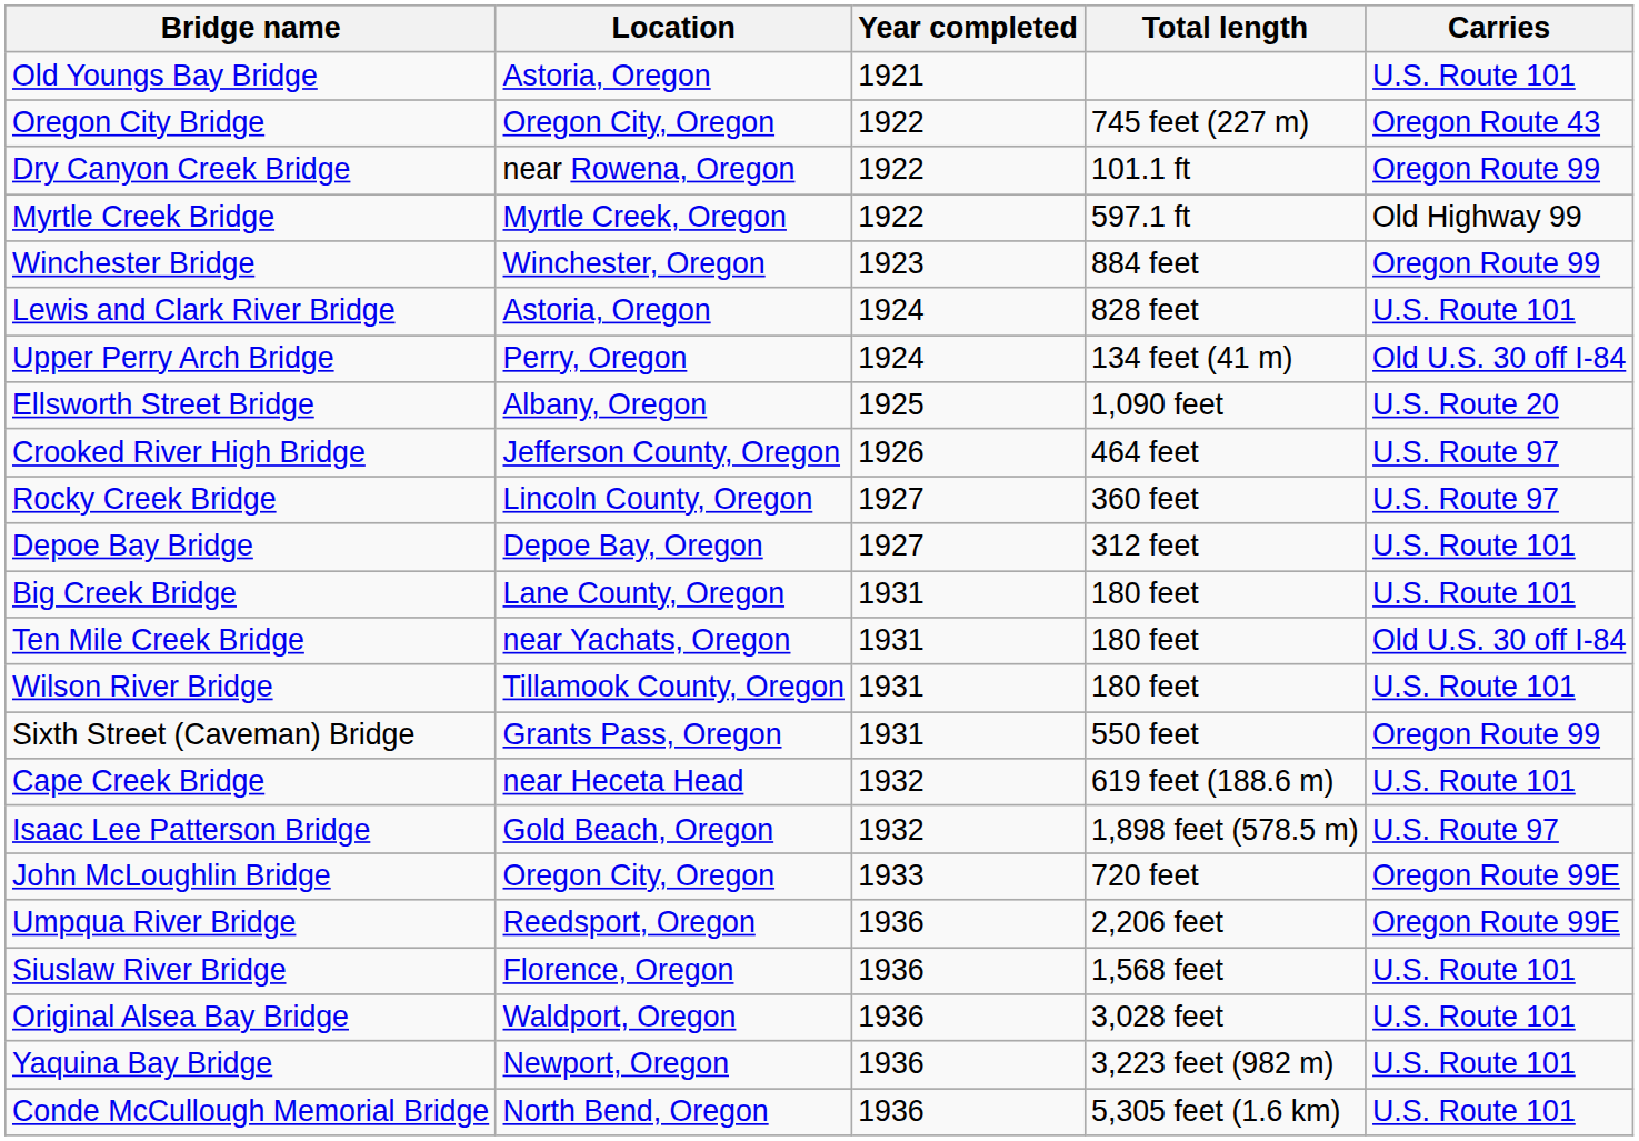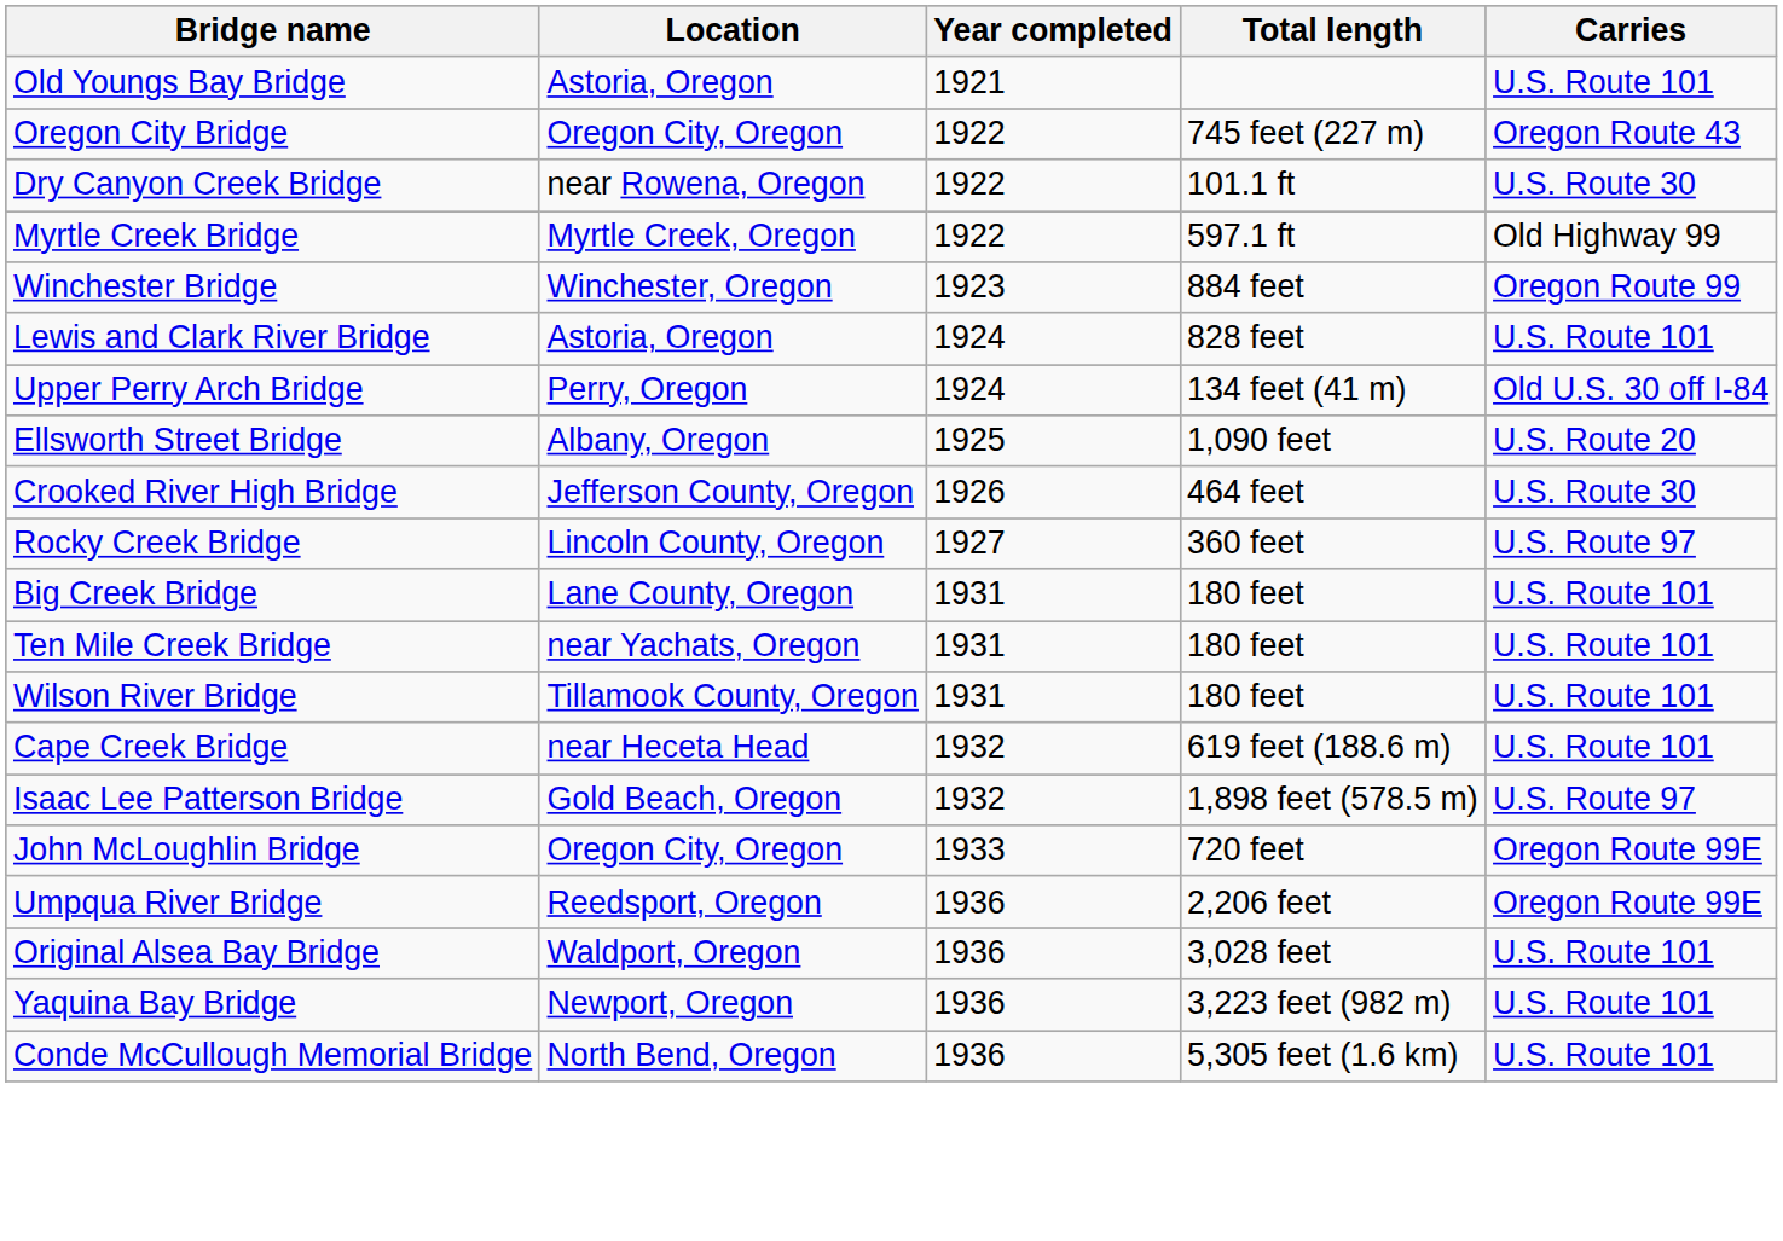 <table class="wikitable sortable">
 <tr>
 <th>Bridge name</th>
 <th>Location</th>
 <th>Year completed</th>
 <th>Total length</th>
 <th>Carries</th>
 </tr>
 <tr>
 <td><a href='#'>Old Youngs Bay Bridge</a></td>
 <td><a href='#'>Astoria, Oregon</a></td>
 <td>1921</td>
 <td></td>
 <td><a href='#'>U.S. Route 101</a></td>
 </tr>
 <tr>
 <td><a href='#'>Oregon City Bridge</a></td>
 <td><a href='#'>Oregon City, Oregon</a></td>
 <td>1922</td>
 <td>745 feet (227 m)</td>
 <td><a href='#'>Oregon Route 43</a></td>
 </tr>
 <tr>
 <td><a href='#'>Dry Canyon Creek Bridge</a></td>
 <td>near <a href='#'>Rowena, Oregon</a></td>
 <td>1922</td>
 <td>101.1 ft</td>
-<td><a href='#'>Oregon Route 99</a></td>
+<td><a href='#'>U.S. Route 30</a></td>
 </tr>
 <tr>
 <td><a href='#'>Myrtle Creek Bridge</a></td>
 <td><a href='#'>Myrtle Creek, Oregon</a></td>
 <td>1922</td>
 <td>597.1 ft</td>
 <td>Old Highway 99</td>
 </tr>
 <tr>
 <td><a href='#'>Winchester Bridge</a></td>
 <td><a href='#'>Winchester, Oregon</a></td>
 <td>1923</td>
 <td>884 feet</td>
 <td><a href='#'>Oregon Route 99</a></td>
 </tr>
 <tr>
 <td><a href='#'>Lewis and Clark River Bridge</a></td>
 <td><a href='#'>Astoria, Oregon</a></td>
 <td>1924</td>
 <td>828 feet</td>
 <td><a href='#'>U.S. Route 101</a></td>
 </tr>
 <tr>
 <td><a href='#'>Upper Perry Arch Bridge</a></td>
 <td><a href='#'>Perry, Oregon</a></td>
 <td>1924</td>
 <td>134 feet (41 m)</td>
 <td><a href='#'>Old U.S. 30 off I-84</a></td>
 </tr>
 <tr>
 <td><a href='#'>Ellsworth Street Bridge</a></td>
 <td><a href='#'>Albany, Oregon</a></td>
 <td>1925</td>
 <td>1,090 feet</td>
 <td><a href='#'>U.S. Route 20</a></td>
 </tr>
 <tr>
 <td><a href='#'>Crooked River High Bridge</a></td>
 <td><a href='#'>Jefferson County, Oregon</a></td>
 <td>1926</td>
 <td>464 feet</td>
-<td><a href='#'>U.S. Route 97</a></td>
+<td><a href='#'>U.S. Route 30</a></td>
 </tr>
 <tr>
 <td><a href='#'>Rocky Creek Bridge</a></td>
 <td><a href='#'>Lincoln County, Oregon</a></td>
 <td>1927</td>
 <td>360 feet</td>
 <td><a href='#'>U.S. Route 97</a></td>
-</tr>
-<tr>
-<td><a href='#'>Depoe Bay Bridge</a></td>
-<td><a href='#'>Depoe Bay, Oregon</a></td>
-<td>1927</td>
-<td>312 feet</td>
-<td><a href='#'>U.S. Route 101</a></td>
 </tr>
 <tr>
 <td><a href='#'>Big Creek Bridge</a></td>
 <td><a href='#'>Lane County, Oregon</a></td>
 <td>1931</td>
 <td>180 feet</td>
 <td><a href='#'>U.S. Route 101</a></td>
 </tr>
 <tr>
 <td><a href='#'>Ten Mile Creek Bridge</a></td>
 <td><a href='#'>near Yachats, Oregon</a></td>
 <td>1931</td>
 <td>180 feet</td>
-<td><a href='#'>Old U.S. 30 off I-84</a></td>
+<td><a href='#'>U.S. Route 101</a></td>
 </tr>
 <tr>
 <td><a href='#'>Wilson River Bridge</a></td>
 <td><a href='#'>Tillamook County, Oregon</a></td>
 <td>1931</td>
 <td>180 feet</td>
 <td><a href='#'>U.S. Route 101</a></td>
-</tr>
-<tr>
-<td>Sixth Street (Caveman) Bridge</td>
-<td><a href='#'>Grants Pass, Oregon</a></td>
-<td>1931</td>
-<td>550 feet</td>
-<td><a href='#'>Oregon Route 99</a></td>
 </tr>
 <tr>
 <td><a href='#'>Cape Creek Bridge</a></td>
 <td><a href='#'>near Heceta Head</a></td>
 <td>1932</td>
 <td>619 feet (188.6 m)</td>
 <td><a href='#'>U.S. Route 101</a></td>
 </tr>
 <tr>
 <td><a href='#'>Isaac Lee Patterson Bridge</a></td>
 <td><a href='#'>Gold Beach, Oregon</a></td>
 <td>1932</td>
 <td>1,898 feet (578.5 m)</td>
 <td><a href='#'>U.S. Route 97</a></td>
 </tr>
 <tr>
 <td><a href='#'>John McLoughlin Bridge</a></td>
 <td><a href='#'>Oregon City, Oregon</a></td>
 <td>1933</td>
 <td>720 feet</td>
 <td><a href='#'>Oregon Route 99E</a></td>
 </tr>
 <tr>
 <td><a href='#'>Umpqua River Bridge</a></td>
 <td><a href='#'>Reedsport, Oregon</a></td>
 <td>1936</td>
 <td>2,206 feet</td>
 <td><a href='#'>Oregon Route 99E</a></td>
 </tr>
 <tr>
-<td><a href='#'>Siuslaw River Bridge</a></td>
-<td><a href='#'>Florence, Oregon</a></td>
-<td>1936</td>
-<td>1,568 feet</td>
-<td><a href='#'>U.S. Route 101</a></td>
-</tr>
-<tr>
 <td><a href='#'>Original Alsea Bay Bridge</a></td>
 <td><a href='#'>Waldport, Oregon</a></td>
 <td>1936</td>
 <td>3,028 feet</td>
 <td><a href='#'>U.S. Route 101</a></td>
 </tr>
 <tr>
 <td><a href='#'>Yaquina Bay Bridge</a></td>
 <td><a href='#'>Newport, Oregon</a></td>
 <td>1936</td>
 <td>3,223 feet (982 m)</td>
 <td><a href='#'>U.S. Route 101</a></td>
 </tr>
 <tr>
 <td><a href='#'>Conde McCullough Memorial Bridge</a></td>
 <td><a href='#'>North Bend, Oregon</a></td>
 <td>1936</td>
 <td>5,305 feet (1.6 km)</td>
 <td><a href='#'>U.S. Route 101</a></td>
 </tr>
 </table>
